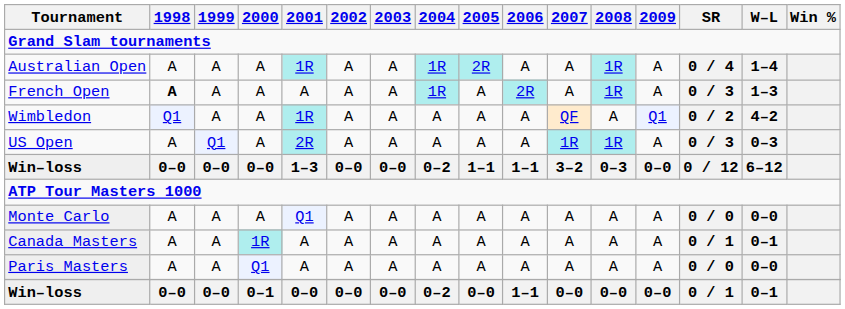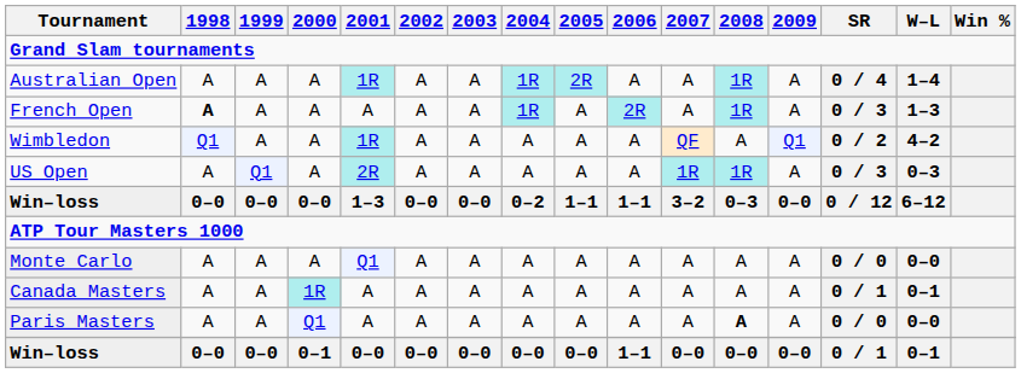 <table class=wikitable style=text-align:center>
 <tr>
 <th>Tournament</th>
 <th><a href='#'>1998</a></th>
 <th><a href='#'>1999</a></th>
 <th><a href='#'>2000</a></th>
 <th><a href='#'>2001</a></th>
 <th><a href='#'>2002</a></th>
 <th><a href='#'>2003</a></th>
 <th><a href='#'>2004</a></th>
 <th><a href='#'>2005</a></th>
 <th><a href='#'>2006</a></th>
 <th><a href='#'>2007</a></th>
 <th><a href='#'>2008</a></th>
 <th><a href='#'>2009</a></th>
 <th>SR</th>
 <th>W–L</th>
 <th>Win %</th>
 </tr>
 <tr>
 <td colspan=25 style=text-align:left><a href='#'><strong>Grand Slam tournaments</strong></a></td>
 </tr>
 <tr>
 <td align=left><a href='#'>Australian Open</a></td>
 <td>A</td>
 <td>A</td>
 <td>A</td>
 <td bgcolor=afeeee><a href='#'>1R</a></td>
 <td>A</td>
 <td>A</td>
 <td bgcolor=afeeee><a href='#'>1R</a></td>
 <td bgcolor=afeeee><a href='#'>2R</a></td>
 <td>A</td>
 <td>A</td>
 <td bgcolor=afeeee><a href='#'>1R</a></td>
 <td>A</td>
 <th>0 / 4</th>
 <th>1–4</th>
 <th></th>
 </tr>
 <tr>
 <td align=left><a href='#'>French Open</a></td>
 <td><strong>A</strong></td>
 <td>A</td>
 <td>A</td>
 <td>A</td>
 <td>A</td>
 <td>A</td>
 <td bgcolor=afeeee><a href='#'>1R</a></td>
 <td>A</td>
 <td bgcolor=afeeee><a href='#'>2R</a></td>
 <td>A</td>
 <td bgcolor=afeeee><a href='#'>1R</a></td>
 <td>A</td>
 <th>0 / 3</th>
 <th>1–3</th>
 <th></th>
 </tr>
 <tr>
 <td align=left><a href='#'>Wimbledon</a></td>
 <td bgcolor=ecf2ff><a href='#'>Q1</a></td>
 <td>A</td>
 <td>A</td>
 <td bgcolor=afeeee><a href='#'>1R</a></td>
 <td>A</td>
 <td>A</td>
 <td>A</td>
 <td>A</td>
 <td>A</td>
 <td bgcolor=ffebcd><a href='#'>QF</a></td>
 <td>A</td>
 <td bgcolor=ecf2ff><a href='#'>Q1</a></td>
 <th>0 / 2</th>
 <th>4–2</th>
 <th></th>
 </tr>
 <tr>
 <td align=left><a href='#'>US Open</a></td>
 <td>A</td>
 <td bgcolor=ecf2ff><a href='#'>Q1</a></td>
 <td>A</td>
 <td bgcolor=afeeee><a href='#'>2R</a></td>
 <td>A</td>
 <td>A</td>
 <td>A</td>
 <td>A</td>
 <td>A</td>
 <td bgcolor=afeeee><a href='#'>1R</a></td>
 <td bgcolor=afeeee><a href='#'>1R</a></td>
 <td>A</td>
 <th>0 / 3</th>
 <th>0–3</th>
 <th></th>
 </tr>
 <tr style=font-weight:bold;background:#efefef>
 <td style=text-align:left>Win–loss</td>
 <th>0–0</th>
 <th>0–0</th>
 <th>0–0</th>
 <th>1–3</th>
 <th>0–0</th>
 <th>0–0</th>
 <th>0–2</th>
 <th>1–1</th>
 <th>1–1</th>
 <th>3–2</th>
 <th>0–3</th>
 <th>0–0</th>
 <th>0 / 12</th>
 <th>6–12</th>
 <th></th>
 </tr>
 <tr>
 <td colspan=25 style=text-align:left><strong><a href='#'>ATP Tour Masters 1000</a></strong></td>
 </tr>
 <tr>
 <td bgcolor=efefef align=left><a href='#'>Monte Carlo</a></td>
 <td>A</td>
 <td>A</td>
 <td>A</td>
 <td bgcolor=ecf2ff><a href='#'>Q1</a></td>
 <td>A</td>
 <td>A</td>
 <td>A</td>
 <td>A</td>
 <td>A</td>
 <td>A</td>
 <td>A</td>
 <td>A</td>
 <th>0 / 0</th>
 <th>0–0</th>
 <th></th>
 </tr>
 <tr>
 <td bgcolor=efefef align=left><a href='#'>Canada Masters</a></td>
 <td>A</td>
 <td>A</td>
 <td bgcolor=afeeee><a href='#'>1R</a></td>
 <td>A</td>
 <td>A</td>
 <td>A</td>
 <td>A</td>
 <td>A</td>
 <td>A</td>
 <td>A</td>
 <td>A</td>
 <td>A</td>
 <th>0 / 1</th>
 <th>0–1</th>
 <th></th>
 </tr>
 <tr>
 <td bgcolor=efefef align=left><a href='#'>Paris Masters</a></td>
 <td>A</td>
 <td>A</td>
 <td bgcolor=ecf2ff><a href='#'>Q1</a></td>
 <td>A</td>
 <td>A</td>
 <td>A</td>
 <td>A</td>
 <td>A</td>
 <td>A</td>
 <td>A</td>
-<td>A</td>
+<td><strong>A</strong></td>
 <td>A</td>
 <th>0 / 0</th>
 <th>0–0</th>
 <th></th>
 </tr>
 <tr>
 </tr>
 <tr style=font-weight:bold;background:#efefef>
 <td style=text-align:left>Win–loss</td>
 <th>0–0</th>
 <th>0–0</th>
 <th>0–1</th>
 <th>0–0</th>
 <th>0–0</th>
 <th>0–0</th>
-<th>0–2</th>
+<th>0–0</th>
 <th>0–0</th>
 <th>1–1</th>
 <th>0–0</th>
 <th>0–0</th>
 <th>0–0</th>
 <th>0 / 1</th>
 <th>0–1</th>
 <th></th>
 </tr>
 </table>
